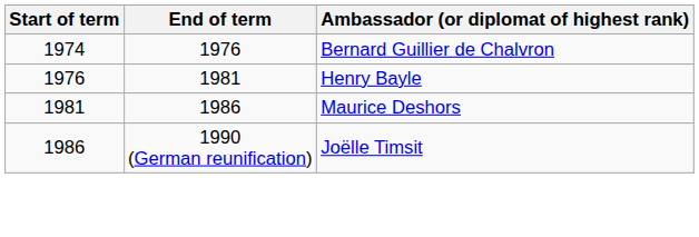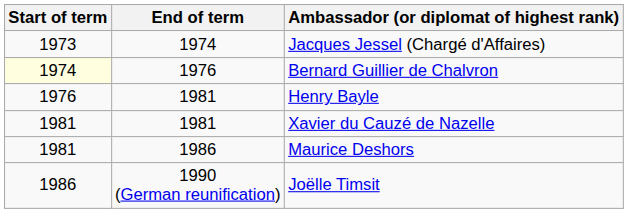 <table class="wikitable">
 <tr>
 <th>Start of term</th>
 <th>End of term</th>
 <th>Ambassador (or diplomat of highest rank)</th>
 </tr>
 <tr>
+<td align="center">1973</td>
 <td align="center">1974</td>
+<td><a href='#'>Jacques Jessel</a> (Chargé d'Affaires)</td>
+</tr>
+<tr>
+<td align="center" style="background: lightyellow;">1974</td>
 <td align="center">1976</td>
 <td><a href='#'>Bernard Guillier de Chalvron</a></td>
 </tr>
 <tr>
 <td align="center">1976</td>
 <td align="center">1981</td>
 <td><a href='#'>Henry Bayle</a></td>
+</tr>
+<tr>
+<td align="center">1981</td>
+<td align="center">1981</td>
+<td><a href='#'>Xavier du Cauzé de Nazelle</a></td>
 </tr>
 <tr>
 <td align="center">1981</td>
 <td align="center">1986</td>
 <td><a href='#'>Maurice Deshors</a></td>
 </tr>
 <tr>
 <td align="center">1986</td>
 <td align="center">1990 <br> (<a href='#'>German reunification</a>)</td>
 <td><a href='#'>Joëlle Timsit</a></td>
 </tr>
 </table>
